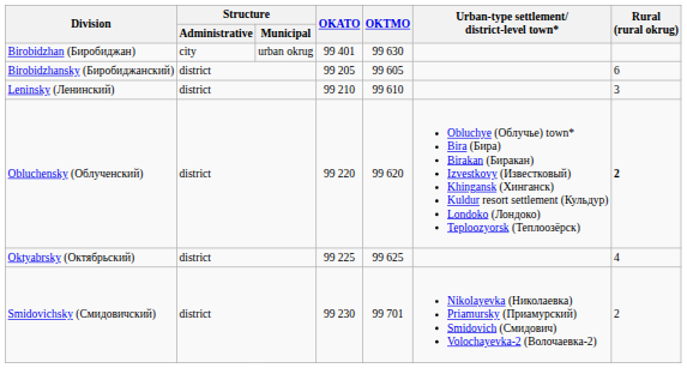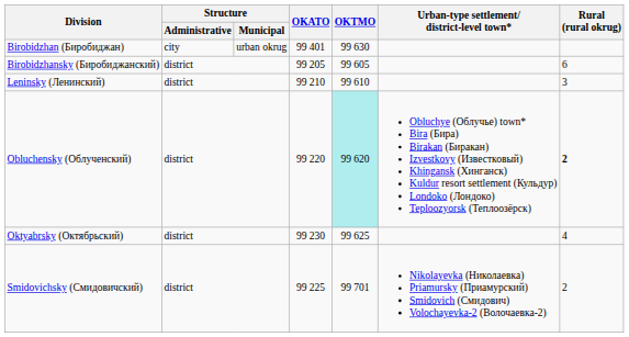 <table class="wikitable" style="padding: 24em 0; border: 1px #aaa solid; border-collapse: collapse; font-size: 90%;">
 <tr>
 <th colspan="2" rowspan="2">Division</th>
 <th colspan="2">Structure</th>
 <th rowspan="2"><a href='#'>OKATO</a></th>
 <th rowspan="2"><a href='#'>OKTMO</a></th>
 <th rowspan="2">Urban-type settlement/<br>district-level town*</th>
 <th rowspan="2">Rural<br>(rural okrug)</th>
 </tr>
 <tr>
 <th>Administrative</th>
 <th>Municipal</th>
 </tr>
 <tr>
 <td colspan="2"><a href='#'>Birobidzhan</a> (Биробиджан)</td>
 <td>city</td>
 <td>urban okrug</td>
 <td align="center">99 401</td>
 <td align="center">99 630</td>
 <td></td>
 <td></td>
 </tr>
 <tr>
 <td colspan="2"><a href='#'>Birobidzhansky</a> (Биробиджанский)</td>
 <td colspan="2">district</td>
 <td align="center">99 205</td>
 <td align="center">99 605</td>
 <td></td>
 <td>6</td>
 </tr>
 <tr>
 <td colspan="2"><a href='#'>Leninsky</a> (Ленинский)</td>
 <td colspan="2">district</td>
 <td align="center">99 210</td>
 <td align="center">99 610</td>
 <td></td>
 <td>3</td>
 </tr>
 <tr>
 <td colspan="2"><a href='#'>Obluchensky</a> (Облученский)</td>
 <td colspan="2">district</td>
 <td align="center">99 220</td>
-<td align="center">99 620</td>
+<td align="center" style="background: paleturquoise;">99 620</td>
 <td><br><ul><li><a href='#'>Obluchye</a> (Облучье) town*</li><li><a href='#'>Bira</a> (Бира)</li><li><a href='#'>Birakan</a> (Биракан)</li><li><a href='#'>Izvestkovy</a> (Известковый)</li><li><a href='#'>Khingansk</a> (Хинганск)</li><li><a href='#'>Kuldur</a> resort settlement (Кульдур)</li><li><a href='#'>Londoko</a> (Лондоко)</li><li><a href='#'>Teploozyorsk</a> (Теплоозёрск)</li></ul></td>
 <td><strong>2</strong></td>
 </tr>
 <tr>
 <td colspan="2"><a href='#'>Oktyabrsky</a> (Октябрьский)</td>
 <td colspan="2">district</td>
-<td align="center">99 225</td>
+<td align="center">99 230</td>
 <td align="center">99 625</td>
 <td></td>
 <td>4</td>
 </tr>
 <tr>
 <td colspan="2"><a href='#'>Smidovichsky</a> (Смидовичский)</td>
 <td colspan="2">district</td>
-<td align="center">99 230</td>
+<td align="center">99 225</td>
 <td align="center">99 701</td>
 <td><br><ul><li><a href='#'>Nikolayevka</a> (Николаевка)</li><li><a href='#'>Priamursky</a> (Приамурский)</li><li><a href='#'>Smidovich</a> (Смидович)</li><li><a href='#'>Volochayevka-2</a> (Волочаевка-2)</li></ul></td>
 <td>2</td>
 </tr>
 </table>
